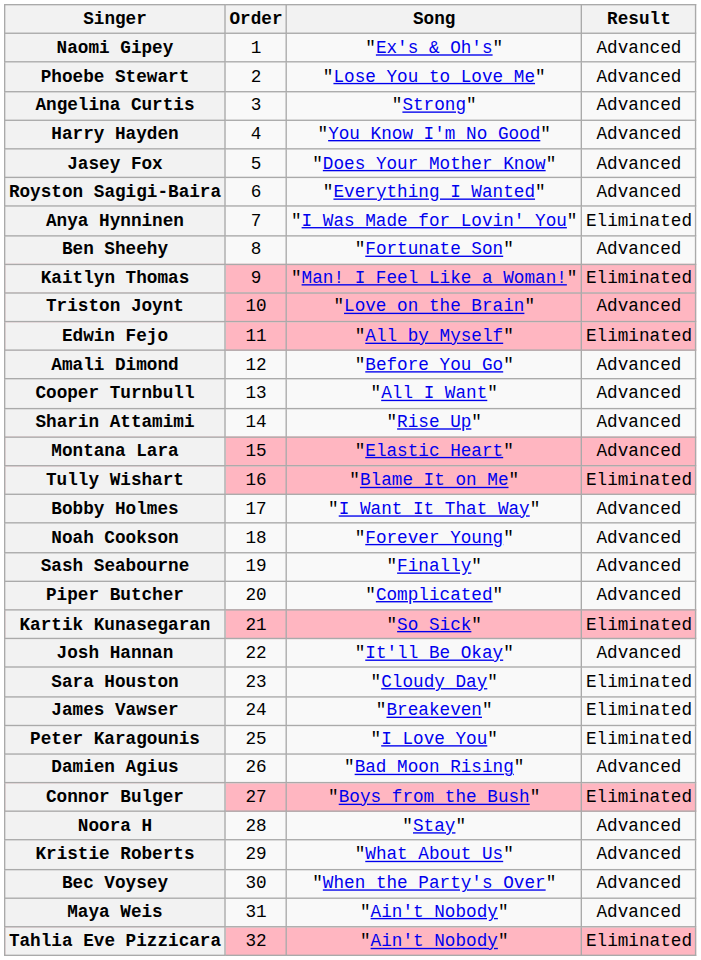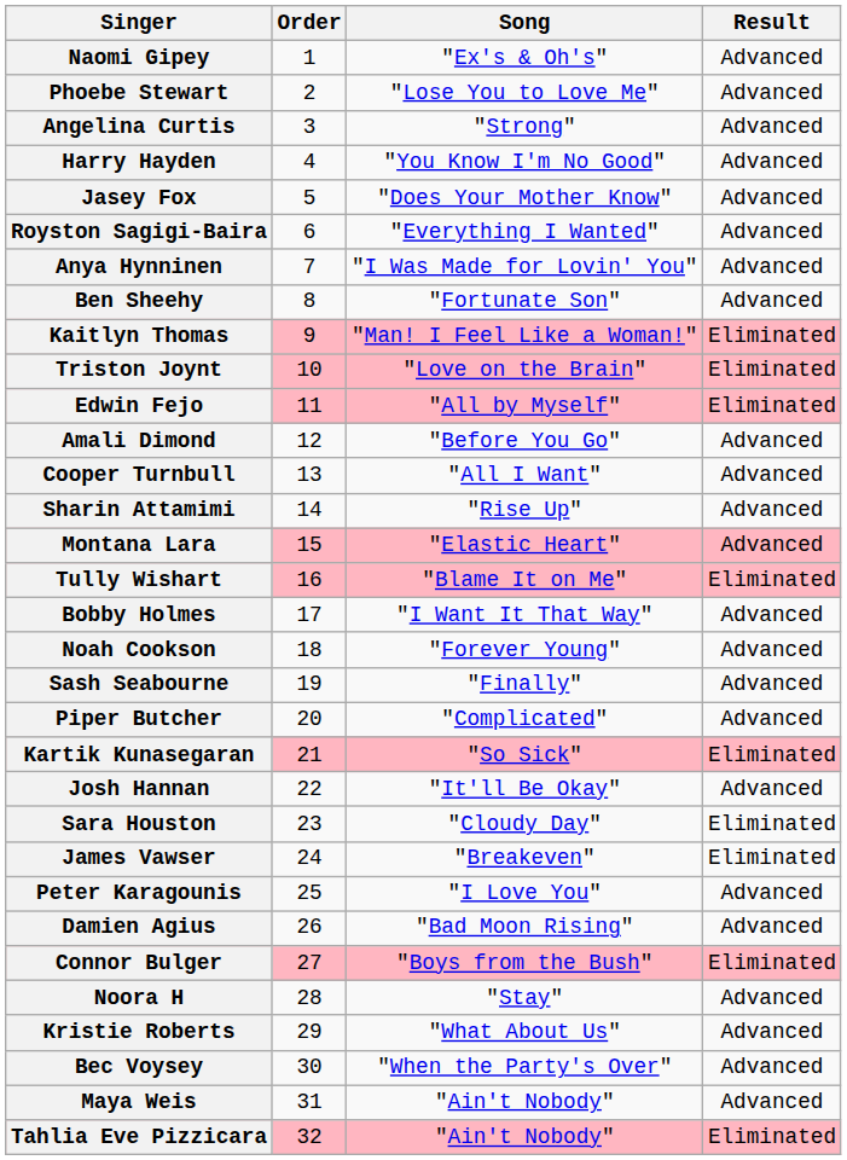 <table class="wikitable plainrowheaders" style="text-align:center;">
 <tr>
 <th scope="col">Singer</th>
 <th scope="col">Order</th>
 <th scope="col">Song</th>
 <th scope="col">Result</th>
 </tr>
 <tr>
 <th>Naomi Gipey</th>
 <td>1</td>
 <td>"<a href='#'>Ex's & Oh's</a>"</td>
 <td>Advanced</td>
 </tr>
 <tr>
 <th>Phoebe Stewart</th>
 <td>2</td>
 <td>"<a href='#'>Lose You to Love Me</a>"</td>
 <td>Advanced</td>
 </tr>
 <tr>
 <th>Angelina Curtis</th>
 <td>3</td>
 <td>"<a href='#'>Strong</a>"</td>
 <td>Advanced</td>
 </tr>
 <tr>
 <th>Harry Hayden</th>
 <td>4</td>
 <td>"<a href='#'>You Know I'm No Good</a>"</td>
 <td>Advanced</td>
 </tr>
 <tr>
 <th>Jasey Fox</th>
 <td>5</td>
 <td>"<a href='#'>Does Your Mother Know</a>"</td>
 <td>Advanced</td>
 </tr>
 <tr>
 <th>Royston Sagigi-Baira</th>
 <td>6</td>
 <td>"<a href='#'>Everything I Wanted</a>"</td>
 <td>Advanced</td>
 </tr>
 <tr>
 <th>Anya Hynninen</th>
 <td>7</td>
 <td>"<a href='#'>I Was Made for Lovin' You</a>"</td>
-<td>Eliminated</td>
+<td>Advanced</td>
 </tr>
 <tr>
 <th>Ben Sheehy</th>
 <td>8</td>
 <td>"<a href='#'>Fortunate Son</a>"</td>
 <td>Advanced</td>
 </tr>
 <tr style="background:lightpink;">
 <th>Kaitlyn Thomas</th>
 <td>9</td>
 <td>"<a href='#'>Man! I Feel Like a Woman!</a>"</td>
 <td>Eliminated</td>
 </tr>
 <tr style="background:lightpink;">
 <th>Triston Joynt</th>
 <td>10</td>
 <td>"<a href='#'>Love on the Brain</a>"</td>
-<td>Advanced</td>
+<td>Eliminated</td>
 </tr>
 <tr style="background:lightpink;">
 <th>Edwin Fejo</th>
 <td>11</td>
 <td>"<a href='#'>All by Myself</a>"</td>
 <td>Eliminated</td>
 </tr>
 <tr>
 <th>Amali Dimond</th>
 <td>12</td>
 <td>"<a href='#'>Before You Go</a>"</td>
 <td>Advanced</td>
 </tr>
 <tr>
 <th>Cooper Turnbull</th>
 <td>13</td>
 <td>"<a href='#'>All I Want</a>"</td>
 <td>Advanced</td>
 </tr>
 <tr>
 <th>Sharin Attamimi</th>
 <td>14</td>
 <td>"<a href='#'>Rise Up</a>"</td>
 <td>Advanced</td>
 </tr>
 <tr style="background:lightpink;">
 <th>Montana Lara</th>
 <td>15</td>
 <td>"<a href='#'>Elastic Heart</a>"</td>
 <td>Advanced</td>
 </tr>
 <tr style="background:lightpink;">
 <th>Tully Wishart</th>
 <td>16</td>
 <td>"<a href='#'>Blame It on Me</a>"</td>
 <td>Eliminated</td>
 </tr>
 <tr>
 <th>Bobby Holmes</th>
 <td>17</td>
 <td>"<a href='#'>I Want It That Way</a>"</td>
 <td>Advanced</td>
 </tr>
 <tr>
 <th>Noah Cookson</th>
 <td>18</td>
 <td>"<a href='#'>Forever Young</a>"</td>
 <td>Advanced</td>
 </tr>
 <tr>
 <th>Sash Seabourne</th>
 <td>19</td>
 <td>"<a href='#'>Finally</a>"</td>
 <td>Advanced</td>
 </tr>
 <tr>
 <th>Piper Butcher</th>
 <td>20</td>
 <td>"<a href='#'>Complicated</a>"</td>
 <td>Advanced</td>
 </tr>
 <tr style="background:lightpink;">
 <th>Kartik Kunasegaran</th>
 <td>21</td>
 <td>"<a href='#'>So Sick</a>"</td>
 <td>Eliminated</td>
 </tr>
 <tr>
 <th>Josh Hannan</th>
 <td>22</td>
 <td>"<a href='#'>It'll Be Okay</a>"</td>
 <td>Advanced</td>
 </tr>
 <tr>
 <th>Sara Houston</th>
 <td>23</td>
 <td>"<a href='#'>Cloudy Day</a>"</td>
 <td>Eliminated</td>
 </tr>
 <tr>
 <th>James Vawser</th>
 <td>24</td>
 <td>"<a href='#'>Breakeven</a>"</td>
 <td>Eliminated</td>
 </tr>
 <tr>
 <th>Peter Karagounis</th>
 <td>25</td>
 <td>"<a href='#'>I Love You</a>"</td>
-<td>Eliminated</td>
+<td>Advanced</td>
 </tr>
 <tr>
 <th>Damien Agius</th>
 <td>26</td>
 <td>"<a href='#'>Bad Moon Rising</a>"</td>
 <td>Advanced</td>
 </tr>
 <tr style="background:lightpink;">
 <th>Connor Bulger</th>
 <td>27</td>
 <td>"<a href='#'>Boys from the Bush</a>"</td>
 <td>Eliminated</td>
 </tr>
 <tr>
 <th>Noora H</th>
 <td>28</td>
 <td>"<a href='#'>Stay</a>"</td>
 <td>Advanced</td>
 </tr>
 <tr>
 <th>Kristie Roberts</th>
 <td>29</td>
 <td>"<a href='#'>What About Us</a>"</td>
 <td>Advanced</td>
 </tr>
 <tr>
 <th>Bec Voysey</th>
 <td>30</td>
 <td>"<a href='#'>When the Party's Over</a>"</td>
 <td>Advanced</td>
 </tr>
 <tr>
 <th>Maya Weis</th>
 <td>31</td>
 <td>"<a href='#'>Ain't Nobody</a>"</td>
 <td>Advanced</td>
 </tr>
 <tr style="background:lightpink;">
 <th>Tahlia Eve Pizzicara</th>
 <td>32</td>
 <td>"<a href='#'>Ain't Nobody</a>"</td>
 <td>Eliminated</td>
 </tr>
 </table>
